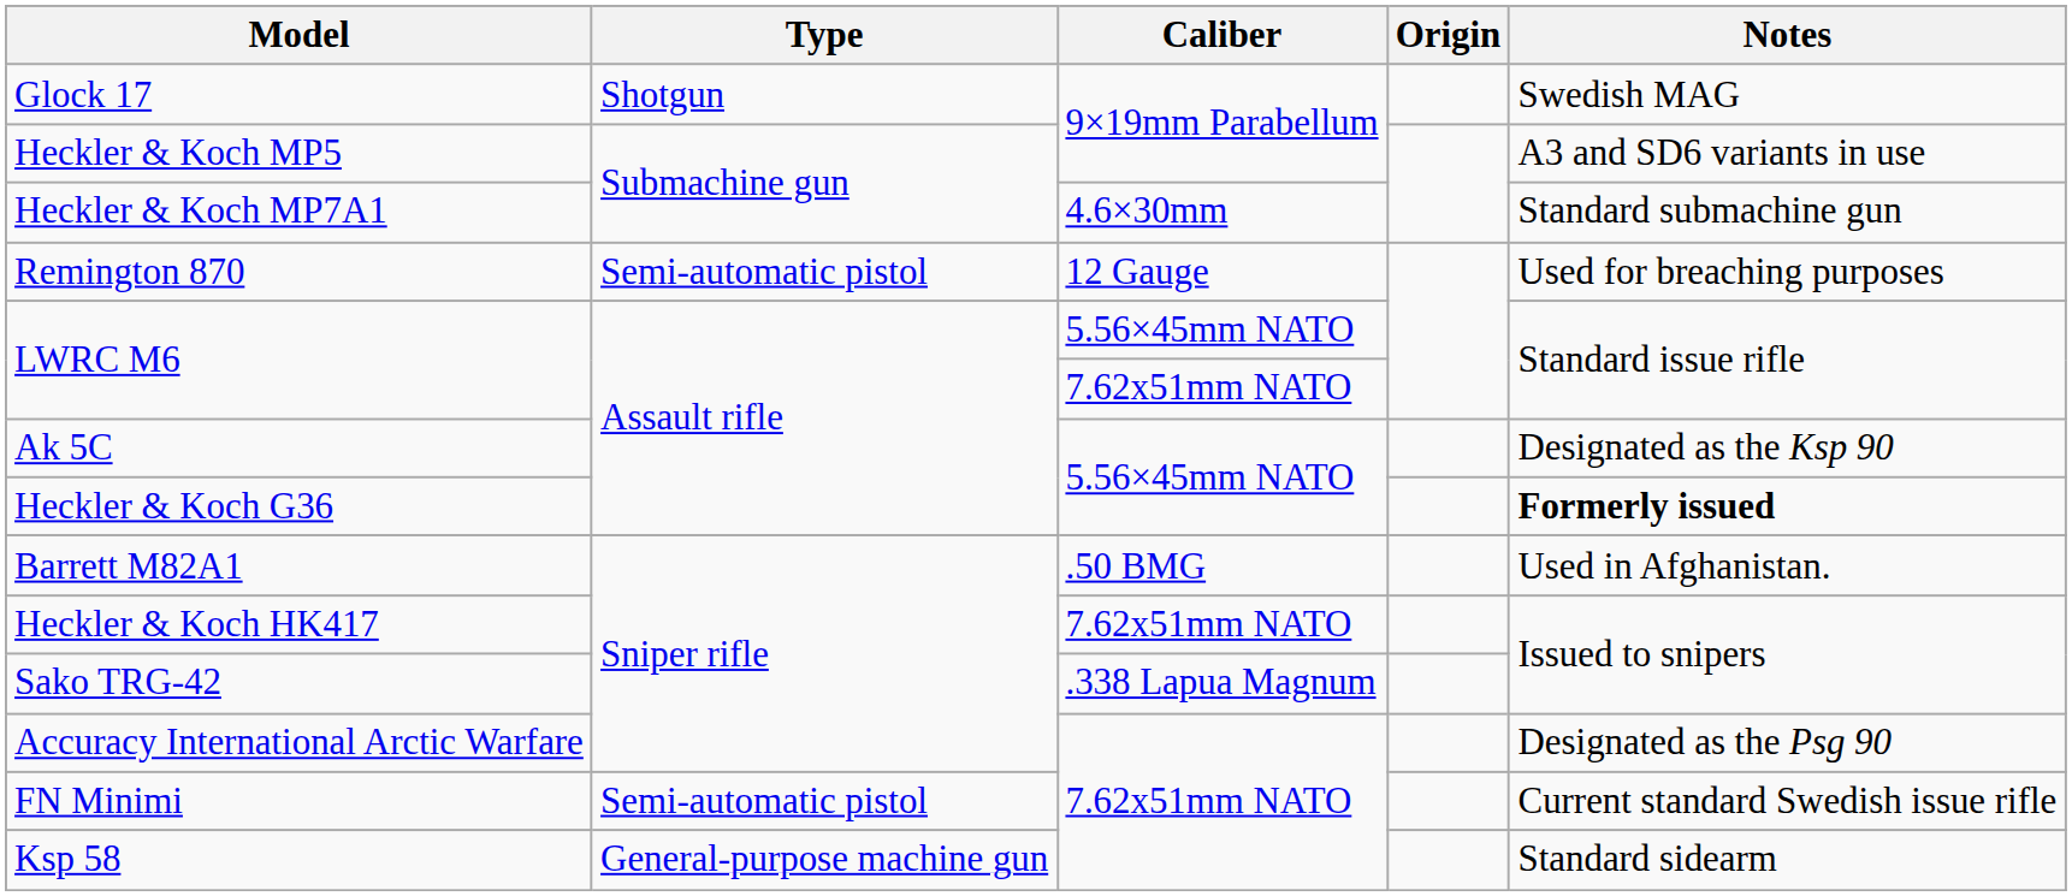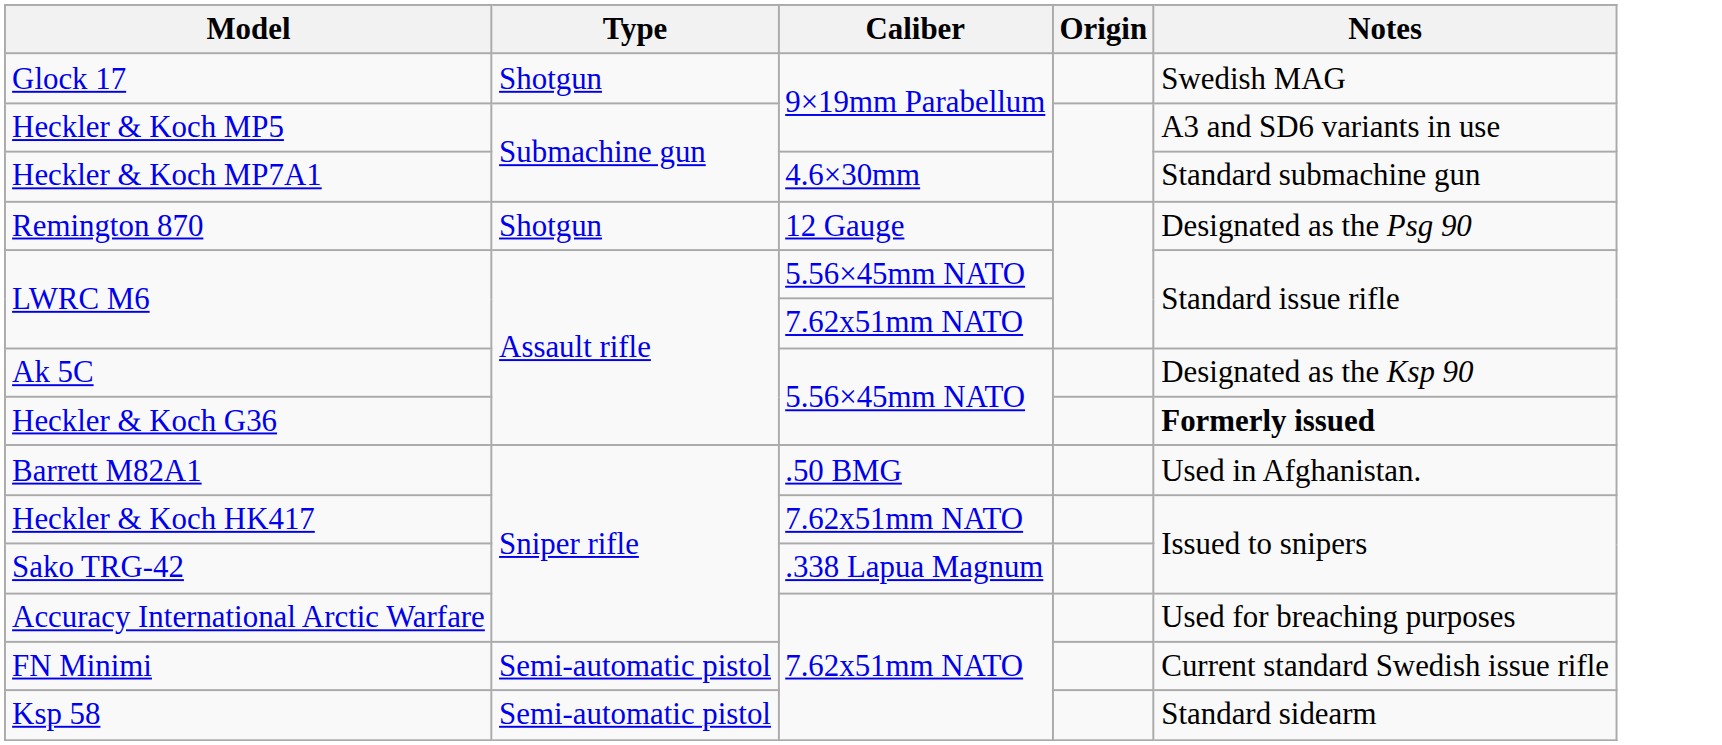 <table class="wikitable">
 <tr>
 <th>Model</th>
 <th>Type</th>
 <th>Caliber</th>
 <th>Origin</th>
 <th>Notes</th>
 </tr>
 <tr>
 <td><a href='#'>Glock 17</a></td>
 <td><a href='#'>Shotgun</a></td>
 <td rowspan="2"><a href='#'>9×19mm Parabellum</a></td>
 <td></td>
 <td>Swedish MAG</td>
 </tr>
 <tr>
 <td><a href='#'>Heckler & Koch MP5</a></td>
 <td rowspan="2"><a href='#'>Submachine gun</a></td>
 <td rowspan="2"></td>
 <td>A3 and SD6 variants in use</td>
 </tr>
 <tr>
 <td><a href='#'>Heckler & Koch MP7A1</a></td>
 <td><a href='#'>4.6×30mm</a></td>
 <td>Standard submachine gun</td>
 </tr>
 <tr>
 <td><a href='#'>Remington 870</a></td>
-<td><a href='#'>Semi-automatic pistol</a></td>
+<td><a href='#'>Shotgun</a></td>
 <td><a href='#'>12 Gauge</a></td>
 <td rowspan="3"></td>
-<td>Used for breaching purposes</td>
+<td>Designated as the <em>Psg 90</em></td>
 </tr>
 <tr>
 <td rowspan="2"><a href='#'>LWRC M6</a></td>
 <td rowspan="4"><a href='#'>Assault rifle</a></td>
 <td><a href='#'>5.56×45mm NATO</a></td>
 <td rowspan="2">Standard issue rifle</td>
 </tr>
 <tr>
 <td><a href='#'>7.62x51mm NATO</a></td>
 </tr>
 <tr>
 <td><a href='#'>Ak 5C</a></td>
 <td rowspan="2"><a href='#'>5.56×45mm NATO</a></td>
 <td></td>
 <td>Designated as the <em>Ksp 90</em></td>
 </tr>
 <tr>
 <td><a href='#'>Heckler & Koch G36</a></td>
 <td></td>
 <td><strong>Formerly issued</strong></td>
 </tr>
 <tr>
 <td><a href='#'>Barrett M82A1</a></td>
 <td rowspan="4"><a href='#'>Sniper rifle</a></td>
 <td><a href='#'>.50 BMG</a></td>
 <td></td>
 <td>Used in Afghanistan.</td>
 </tr>
 <tr>
 <td><a href='#'>Heckler & Koch HK417</a></td>
 <td><a href='#'>7.62x51mm NATO</a></td>
 <td></td>
 <td rowspan="2">Issued to snipers</td>
 </tr>
 <tr>
 <td><a href='#'>Sako TRG-42</a></td>
 <td><a href='#'>.338 Lapua Magnum</a></td>
 <td></td>
 </tr>
 <tr>
 <td><a href='#'>Accuracy International Arctic Warfare</a></td>
 <td rowspan="3"><a href='#'>7.62x51mm NATO</a></td>
 <td></td>
-<td>Designated as the <em>Psg 90</em></td>
+<td>Used for breaching purposes</td>
 </tr>
 <tr>
 <td><a href='#'>FN Minimi</a></td>
 <td><a href='#'>Semi-automatic pistol</a></td>
 <td></td>
 <td>Current standard Swedish issue rifle</td>
 </tr>
 <tr>
 <td><a href='#'>Ksp 58</a></td>
-<td><a href='#'>General-purpose machine gun</a></td>
+<td><a href='#'>Semi-automatic pistol</a></td>
 <td></td>
 <td>Standard sidearm</td>
 </tr>
 </table>
